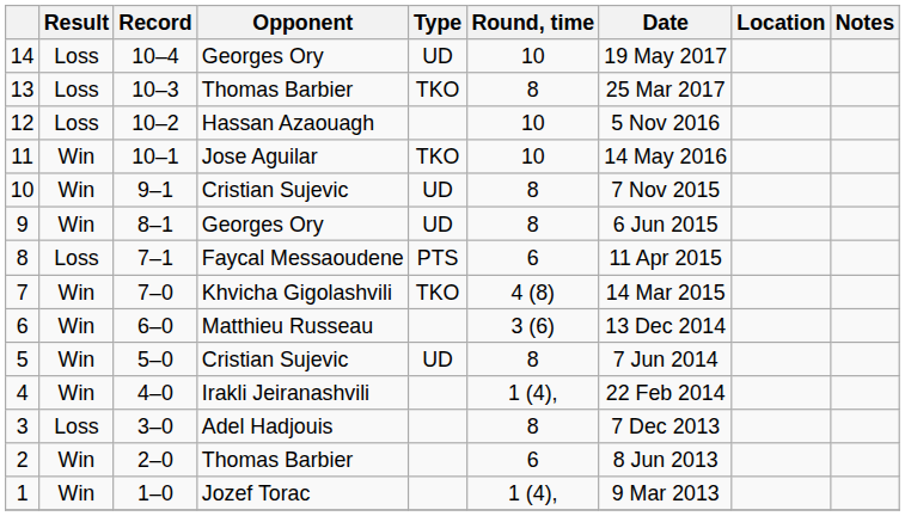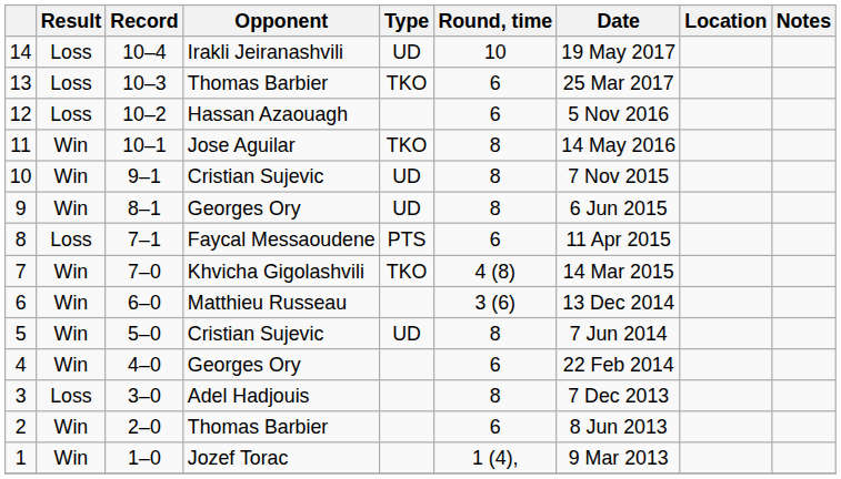 <table class="wikitable" style="text-align:center; font-size:95%">
 <tr>
 <th></th>
 <th>Result</th>
 <th>Record</th>
 <th>Opponent</th>
 <th>Type</th>
 <th>Round, time</th>
 <th>Date</th>
 <th>Location</th>
 <th>Notes</th>
 </tr>
 <tr>
 <td>14</td>
 <td>Loss</td>
 <td>10–4</td>
-<td style="text-align:left;"> Georges Ory</td>
+<td style="text-align:left;"> Irakli Jeiranashvili</td>
 <td>UD</td>
 <td>10</td>
 <td>19 May 2017</td>
 <td style="text-align:left;"> </td>
 <td style="text-align:left;"></td>
 </tr>
 <tr>
 <td>13</td>
 <td>Loss</td>
 <td>10–3</td>
 <td style="text-align:left;"> Thomas Barbier</td>
 <td>TKO</td>
-<td>8</td>
+<td>6</td>
 <td>25 Mar 2017</td>
 <td style="text-align:left;"> </td>
 <td></td>
 </tr>
 <tr>
 <td>12</td>
 <td>Loss</td>
 <td>10–2</td>
 <td style="text-align:left;"> Hassan Azaouagh</td>
 <td></td>
-<td>10</td>
+<td>6</td>
 <td>5 Nov 2016</td>
 <td style="text-align:left;"> </td>
 <td style="text-align:left;"></td>
 </tr>
 <tr>
 <td>11</td>
 <td>Win</td>
 <td>10–1</td>
 <td style="text-align:left;"> Jose Aguilar</td>
 <td>TKO</td>
-<td>10</td>
+<td>8</td>
 <td>14 May 2016</td>
 <td style="text-align:left;"> </td>
 <td></td>
 </tr>
 <tr>
 <td>10</td>
 <td>Win</td>
 <td>9–1</td>
 <td style="text-align:left;"> Cristian Sujevic</td>
 <td>UD</td>
 <td>8</td>
 <td>7 Nov 2015</td>
 <td style="text-align:left;"> </td>
 <td></td>
 </tr>
 <tr>
 <td>9</td>
 <td>Win</td>
 <td>8–1</td>
 <td style="text-align:left;"> Georges Ory</td>
 <td>UD</td>
 <td>8</td>
 <td>6 Jun 2015</td>
 <td style="text-align:left;"> </td>
 <td></td>
 </tr>
 <tr>
 <td>8</td>
 <td>Loss</td>
 <td>7–1</td>
 <td style="text-align:left;"> Faycal Messaoudene</td>
 <td>PTS</td>
 <td>6</td>
 <td>11 Apr 2015</td>
 <td style="text-align:left;"> </td>
 <td></td>
 </tr>
 <tr>
 <td>7</td>
 <td>Win</td>
 <td>7–0</td>
 <td style="text-align:left;"> Khvicha Gigolashvili</td>
 <td>TKO</td>
 <td>4 (8)</td>
 <td>14 Mar 2015</td>
 <td style="text-align:left;"> </td>
 <td></td>
 </tr>
 <tr>
 <td>6</td>
 <td>Win</td>
 <td>6–0</td>
 <td style="text-align:left;"> Matthieu Russeau</td>
 <td></td>
 <td>3 (6)</td>
 <td>13 Dec 2014</td>
 <td style="text-align:left;"> </td>
 <td></td>
 </tr>
 <tr>
 <td>5</td>
 <td>Win</td>
 <td>5–0</td>
 <td style="text-align:left;"> Cristian Sujevic</td>
 <td>UD</td>
 <td>8</td>
 <td>7 Jun 2014</td>
 <td style="text-align:left;"> </td>
 <td></td>
 </tr>
 <tr>
 <td>4</td>
 <td>Win</td>
 <td>4–0</td>
-<td style="text-align:left;"> Irakli Jeiranashvili</td>
+<td style="text-align:left;"> Georges Ory</td>
 <td></td>
-<td>1 (4), </td>
+<td>6</td>
 <td>22 Feb 2014</td>
 <td style="text-align:left;"> </td>
 <td></td>
 </tr>
 <tr>
 <td>3</td>
 <td>Loss</td>
 <td>3–0</td>
 <td style="text-align:left;"> Adel Hadjouis</td>
 <td></td>
 <td>8</td>
 <td>7 Dec 2013</td>
 <td style="text-align:left;"> </td>
 <td></td>
 </tr>
 <tr>
 <td>2</td>
 <td>Win</td>
 <td>2–0</td>
 <td style="text-align:left;"> Thomas Barbier</td>
 <td></td>
 <td>6</td>
 <td>8 Jun 2013</td>
 <td style="text-align:left;"> </td>
 <td></td>
 </tr>
 <tr>
 <td>1</td>
 <td>Win</td>
 <td>1–0</td>
 <td style="text-align:left;">Jozef Torac</td>
 <td></td>
 <td>1 (4), </td>
 <td>9 Mar 2013</td>
 <td style="text-align:left;"> </td>
 <td></td>
 </tr>
 <tr>
 </tr>
 </table>
